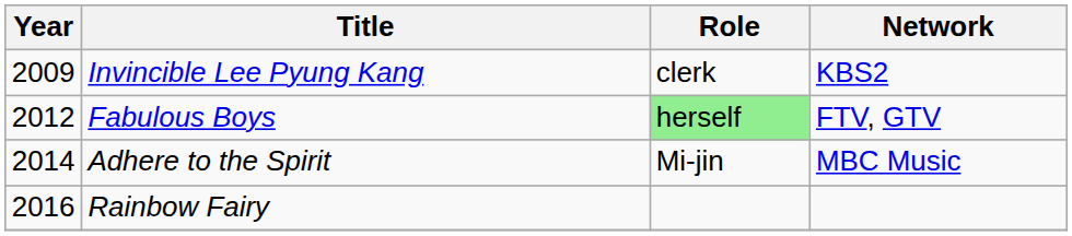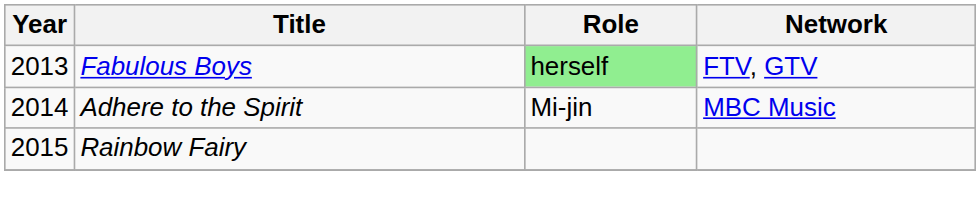 <table class="wikitable" style="width:600px">
 <tr>
 <th width=10>Year</th>
 <th>Title</th>
 <th>Role</th>
 <th>Network</th>
 </tr>
 <tr>
-<td>2009</td>
-<td><em><a href='#'>Invincible Lee Pyung Kang</a></em></td>
-<td>clerk</td>
-<td><a href='#'>KBS2</a></td>
-</tr>
-<tr>
-<td>2012</td>
+<td>2013</td>
 <td><em><a href='#'>Fabulous Boys</a></em></td>
 <td style="background: lightgreen;">herself</td>
 <td><a href='#'>FTV</a>, <a href='#'>GTV</a></td>
 </tr>
 <tr>
 <td>2014</td>
 <td><em>Adhere to the Spirit</em></td>
 <td>Mi-jin</td>
 <td><a href='#'>MBC Music</a></td>
 </tr>
 <tr>
-<td>2016</td>
+<td>2015</td>
 <td><em>Rainbow Fairy</em></td>
 <td></td>
 <td></td>
 </tr>
 <tr>
 </tr>
 </table>
